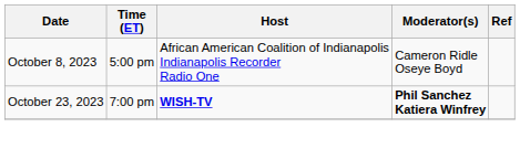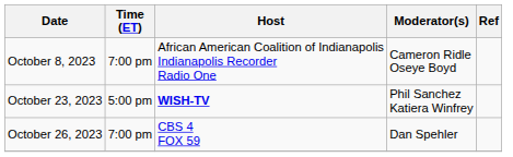 <table class="wikitable">
 <tr>
 <th>Date</th>
 <th>Time<br>(<a href='#'>ET</a>)</th>
 <th>Host</th>
 <th>Moderator(s)</th>
 <th>Ref</th>
 </tr>
 <tr>
 <td>October 8, 2023</td>
-<td>5:00 pm</td>
+<td>7:00 pm</td>
 <td>African American Coalition of Indianapolis<br><a href='#'>Indianapolis Recorder</a><br><a href='#'>Radio One</a></td>
 <td>Cameron Ridle<br>Oseye Boyd</td>
 <td></td>
 </tr>
 <tr>
 <td>October 23, 2023</td>
+<td>5:00 pm</td>
+<td><strong><a href='#'>WISH-TV</a></strong></td>
+<td>Phil Sanchez<br>Katiera Winfrey</td>
+<td></td>
+</tr>
+<tr>
+<td>October 26, 2023</td>
 <td>7:00 pm</td>
-<td><strong><a href='#'>WISH-TV</a></strong></td>
-<td><strong>Phil Sanchez<br>Katiera Winfrey</strong></td>
+<td><a href='#'>CBS 4</a><br><a href='#'>FOX 59</a></td>
+<td>Dan Spehler</td>
 <td></td>
 </tr>
 <tr>
 </tr>
 </table>
